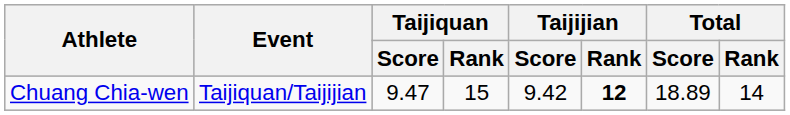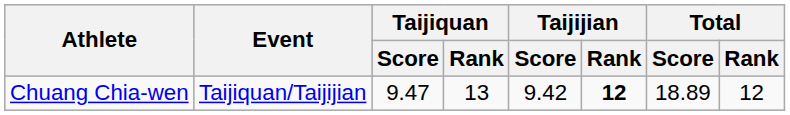 <table class="wikitable" style="text-align:center; font-size:90%">
 <tr>
 <th rowspan="2">Athlete</th>
 <th rowspan="2">Event</th>
 <th colspan="2">Taijiquan</th>
 <th colspan="2">Taijijian</th>
 <th colspan="2">Total</th>
 </tr>
 <tr>
 <th>Score</th>
 <th>Rank</th>
 <th>Score</th>
 <th>Rank</th>
 <th>Score</th>
 <th>Rank</th>
 </tr>
 <tr>
 <td align="left"><a href='#'>Chuang Chia-wen</a></td>
 <td align="left"><a href='#'>Taijiquan/Taijijian</a></td>
 <td>9.47</td>
-<td>15</td>
+<td>13</td>
 <td>9.42</td>
 <td><strong>12</strong></td>
 <td>18.89</td>
-<td>14</td>
+<td>12</td>
 </tr>
 </table>
